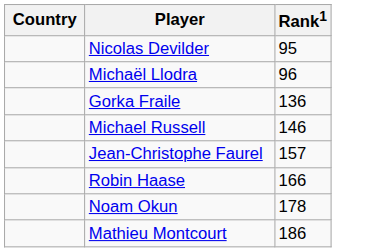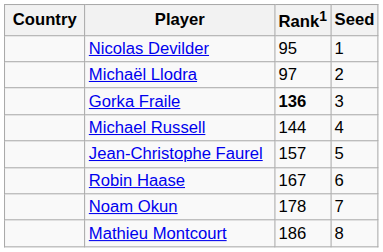 <table class="sortable wikitable">
 <tr>
 <th width="70">Country</th>
 <th width="175">Player</th>
 <th>Rank<sup>1</sup></th>
+<th>Seed</th>
 </tr>
 <tr>
 <td></td>
 <td><a href='#'>Nicolas Devilder</a></td>
 <td>95</td>
+<td>1</td>
 </tr>
 <tr>
 <td></td>
 <td><a href='#'>Michaël Llodra</a></td>
-<td>96</td>
+<td>97</td>
+<td>2</td>
 </tr>
 <tr>
 <td></td>
 <td><a href='#'>Gorka Fraile</a></td>
-<td>136</td>
+<td><strong>136</strong></td>
+<td>3</td>
 </tr>
 <tr>
 <td></td>
 <td><a href='#'>Michael Russell</a></td>
-<td>146</td>
+<td>144</td>
+<td>4</td>
 </tr>
 <tr>
 <td></td>
 <td><a href='#'>Jean-Christophe Faurel</a></td>
 <td>157</td>
+<td>5</td>
 </tr>
 <tr>
 <td></td>
 <td><a href='#'>Robin Haase</a></td>
-<td>166</td>
+<td>167</td>
+<td>6</td>
 </tr>
 <tr>
 <td></td>
 <td><a href='#'>Noam Okun</a></td>
 <td>178</td>
+<td>7</td>
 </tr>
 <tr>
 <td></td>
 <td><a href='#'>Mathieu Montcourt</a></td>
 <td>186</td>
+<td>8</td>
 </tr>
 </table>
